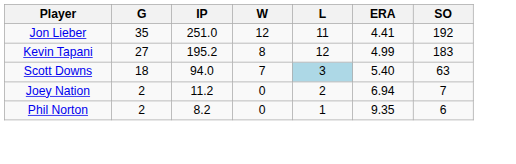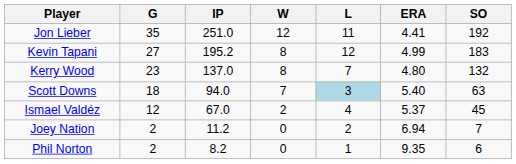 <table class="wikitable sortable">
 <tr>
 <th bgcolor="#DDDDFF" width="16%">Player</th>
 <th bgcolor="#DDDDFF" width="9%">G</th>
 <th bgcolor="#DDDDFF" width="9%">IP</th>
 <th bgcolor="#DDDDFF" width="9%">W</th>
 <th bgcolor="#DDDDFF" width="9%">L</th>
 <th bgcolor="#DDDDFF" width="9%">ERA</th>
 <th bgcolor="#DDDDFF" width="9%">SO</th>
 </tr>
 <tr align="center">
 <td><a href='#'>Jon Lieber</a></td>
 <td>35</td>
 <td>251.0</td>
 <td>12</td>
 <td>11</td>
 <td>4.41</td>
 <td>192</td>
 </tr>
 <tr align=center>
 <td><a href='#'>Kevin Tapani</a></td>
 <td>27</td>
 <td>195.2</td>
 <td>8</td>
 <td>12</td>
 <td>4.99</td>
 <td>183</td>
 </tr>
 <tr align=center>
+<td><a href='#'>Kerry Wood</a></td>
+<td>23</td>
+<td>137.0</td>
+<td>8</td>
+<td>7</td>
+<td>4.80</td>
+<td>132</td>
+</tr>
+<tr align=center>
 <td><a href='#'>Scott Downs</a></td>
 <td>18</td>
 <td>94.0</td>
 <td>7</td>
 <td style="background: lightblue;">3</td>
 <td>5.40</td>
 <td>63</td>
+</tr>
+<tr align=center>
+<td><a href='#'>Ismael Valdéz</a></td>
+<td>12</td>
+<td>67.0</td>
+<td>2</td>
+<td>4</td>
+<td>5.37</td>
+<td>45</td>
 </tr>
 <tr align=center>
 <td><a href='#'>Joey Nation</a></td>
 <td>2</td>
 <td>11.2</td>
 <td>0</td>
 <td>2</td>
 <td>6.94</td>
 <td>7</td>
 </tr>
 <tr align=center>
 <td><a href='#'>Phil Norton</a></td>
 <td>2</td>
 <td>8.2</td>
 <td>0</td>
 <td>1</td>
 <td>9.35</td>
 <td>6</td>
 </tr>
 </table>
